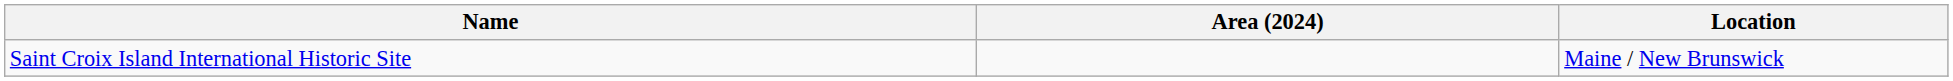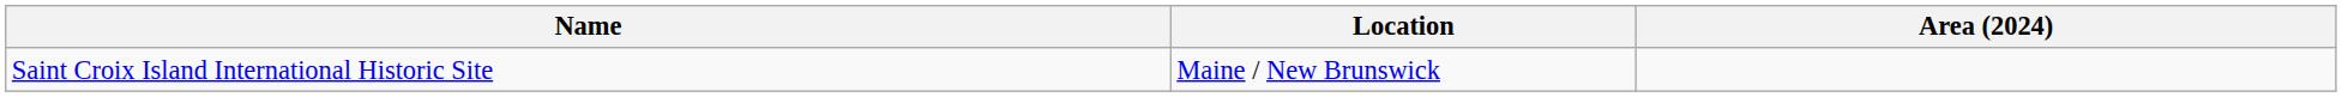 <table class="sortable wikitable" style="width:70%">
 <tr>
 <th style="width:50%;">Name</th>
+<th style="width:20%;">Location</th>
 <th>Area (2024)</th>
-<th style="width:20%;">Location</th>
 </tr>
 <tr>
 <td><a href='#'>Saint Croix Island International Historic Site</a></td>
+<td><a href='#'>Maine</a> / <a href='#'>New Brunswick</a></td>
 <td></td>
-<td><a href='#'>Maine</a> / <a href='#'>New Brunswick</a></td>
 </tr>
 </table>
